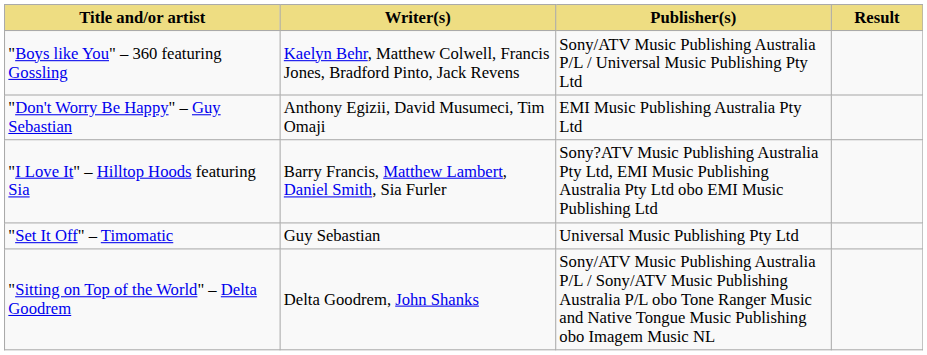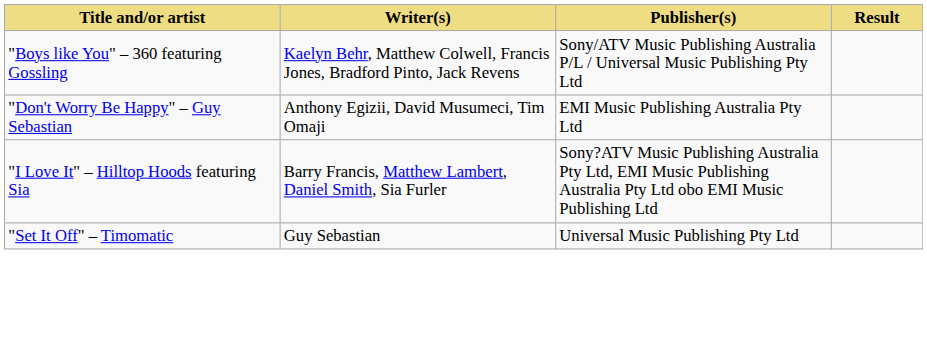 <table class="wikitable" width=100%>
 <tr>
 <th style="width:30%;background:#EEDD82;">Title and/or artist</th>
 <th style="width:30%;background:#EEDD82;">Writer(s)</th>
 <th style="width:30%;background:#EEDD82;">Publisher(s)</th>
 <th style="width:10%;background:#EEDD82;">Result</th>
 </tr>
 <tr>
 <td>"<a href='#'>Boys like You</a>" – 360 featuring <a href='#'>Gossling</a></td>
 <td><a href='#'>Kaelyn Behr</a>, Matthew Colwell, Francis Jones, Bradford Pinto, Jack Revens</td>
 <td>Sony/ATV Music Publishing Australia P/L / Universal Music Publishing Pty Ltd</td>
 <td></td>
 </tr>
 <tr>
 <td>"<a href='#'>Don't Worry Be Happy</a>" – <a href='#'>Guy Sebastian</a></td>
 <td>Anthony Egizii, David Musumeci, Tim Omaji</td>
 <td>EMI Music Publishing Australia Pty Ltd</td>
 <td></td>
 </tr>
 <tr>
 <td>"<a href='#'>I Love It</a>" – <a href='#'>Hilltop Hoods</a> featuring <a href='#'>Sia</a></td>
 <td>Barry Francis, <a href='#'>Matthew Lambert</a>, <a href='#'>Daniel Smith</a>, Sia Furler</td>
 <td>Sony?ATV Music Publishing Australia Pty Ltd, EMI Music Publishing Australia Pty Ltd obo EMI Music Publishing Ltd</td>
 <td></td>
 </tr>
 <tr>
 <td>"<a href='#'>Set It Off</a>" – <a href='#'>Timomatic</a></td>
 <td>Guy Sebastian</td>
 <td>Universal Music Publishing Pty Ltd</td>
 <td></td>
 </tr>
-<tr>
-<td>"<a href='#'>Sitting on Top of the World</a>" – <a href='#'>Delta Goodrem</a></td>
-<td>Delta Goodrem, <a href='#'>John Shanks</a></td>
-<td>Sony/ATV Music Publishing Australia P/L / Sony/ATV Music Publishing Australia P/L obo Tone Ranger Music and Native Tongue Music Publishing obo Imagem Music NL</td>
-<td></td>
-</tr>
 </table>
